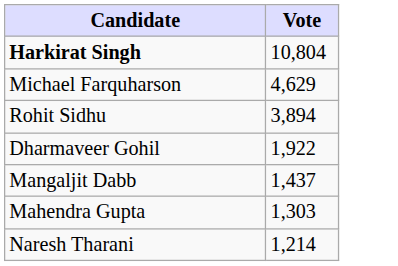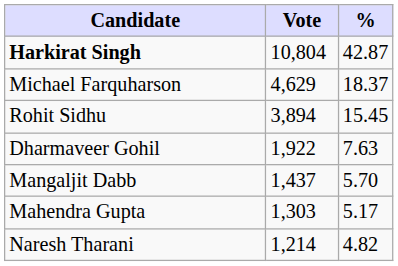 <table class="wikitable">
 <tr>
 <th style="background:#ddf; width:200px;">Candidate</th>
 <th style="background:#ddf; width:50px;">Vote</th>
+<th style="background:#ddf; width:30px;">%</th>
 </tr>
 <tr>
 <td><strong>Harkirat Singh</strong></td>
 <td>10,804</td>
+<td>42.87</td>
 </tr>
 <tr>
 <td>Michael Farquharson</td>
 <td>4,629</td>
+<td>18.37</td>
 </tr>
 <tr>
 <td>Rohit Sidhu</td>
 <td>3,894</td>
+<td>15.45</td>
 </tr>
 <tr>
 <td>Dharmaveer Gohil</td>
 <td>1,922</td>
+<td>7.63</td>
 </tr>
 <tr>
 <td>Mangaljit Dabb</td>
 <td>1,437</td>
+<td>5.70</td>
 </tr>
 <tr>
 <td>Mahendra Gupta</td>
 <td>1,303</td>
+<td>5.17</td>
 </tr>
 <tr>
 <td>Naresh Tharani</td>
 <td>1,214</td>
+<td>4.82</td>
 </tr>
 </table>
